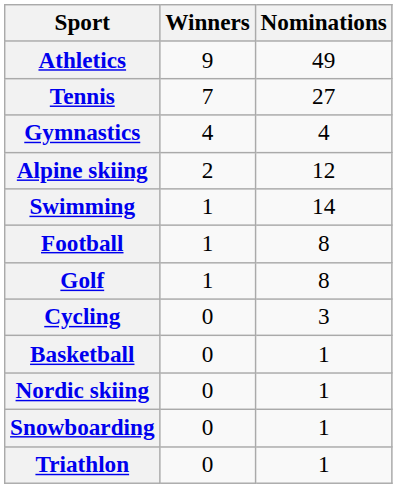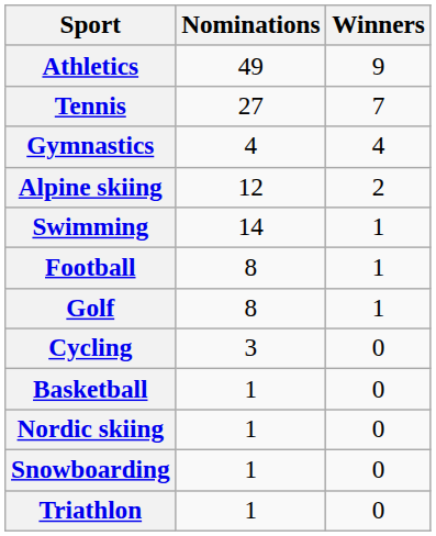 <table class="sortable wikitable plainrowheaders" style="text-align:center">
 <tr>
 <th scope=col>Sport</th>
+<th scope=col data-sort-type=number>Nominations</th>
 <th scope=col data-sort-type=number>Winners</th>
-<th scope=col data-sort-type=number>Nominations</th>
 </tr>
 <tr>
 <th scope=row><a href='#'>Athletics</a></th>
+<td>49</td>
 <td>9</td>
-<td>49</td>
 </tr>
 <tr>
 <th scope=row><a href='#'>Tennis</a></th>
+<td>27</td>
 <td>7</td>
-<td>27</td>
 </tr>
 <tr>
 <th scope=row><a href='#'>Gymnastics</a></th>
 <td>4</td>
 <td>4</td>
 </tr>
 <tr>
 <th scope=row><a href='#'>Alpine skiing</a></th>
+<td>12</td>
 <td>2</td>
-<td>12</td>
 </tr>
 <tr>
 <th scope=row><a href='#'>Swimming</a></th>
+<td>14</td>
 <td>1</td>
-<td>14</td>
 </tr>
 <tr>
 <th scope=row><a href='#'>Football</a></th>
+<td>8</td>
 <td>1</td>
-<td>8</td>
 </tr>
 <tr>
 <th scope=row><a href='#'>Golf</a></th>
+<td>8</td>
 <td>1</td>
-<td>8</td>
 </tr>
 <tr>
 <th scope=row><a href='#'>Cycling</a></th>
+<td>3</td>
 <td>0</td>
-<td>3</td>
 </tr>
 <tr>
 <th scope=row><a href='#'>Basketball</a></th>
+<td>1</td>
 <td>0</td>
-<td>1</td>
 </tr>
 <tr>
 <th scope=row><a href='#'>Nordic skiing</a></th>
+<td>1</td>
 <td>0</td>
-<td>1</td>
 </tr>
 <tr>
 <th scope=row><a href='#'>Snowboarding</a></th>
+<td>1</td>
 <td>0</td>
-<td>1</td>
 </tr>
 <tr>
 <th scope=row><a href='#'>Triathlon</a></th>
+<td>1</td>
 <td>0</td>
-<td>1</td>
 </tr>
 </table>
